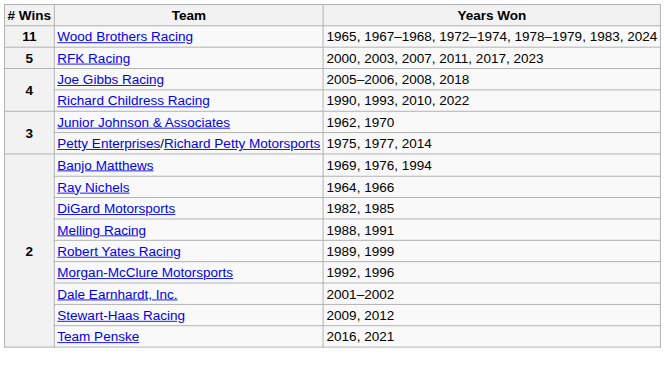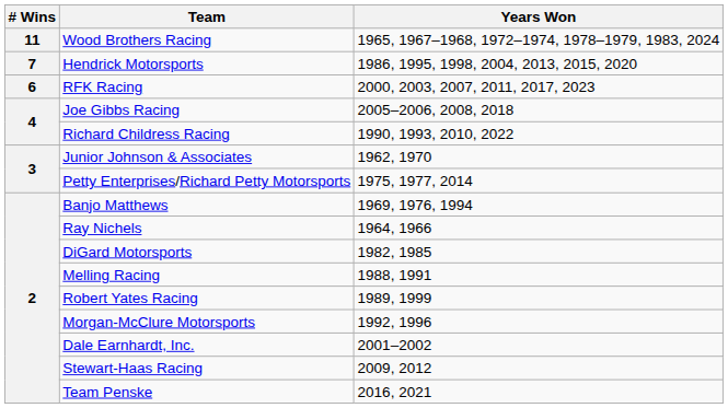 <table class="wikitable" style="font-size: 95%;">
 <tr>
 <th># Wins</th>
 <th>Team</th>
 <th>Years Won</th>
 </tr>
 <tr>
 <th>11</th>
 <td><a href='#'>Wood Brothers Racing</a></td>
 <td>1965, 1967–1968, 1972–1974, 1978–1979, 1983, 2024</td>
 </tr>
 <tr>
-<th>5</th>
+<th>7</th>
+<td><a href='#'>Hendrick Motorsports</a></td>
+<td>1986, 1995, 1998, 2004, 2013, 2015, 2020</td>
+</tr>
+<tr>
+<th>6</th>
 <td><a href='#'>RFK Racing</a></td>
 <td>2000, 2003, 2007, 2011, 2017, 2023</td>
 </tr>
 <tr>
 <th rowspan="2">4</th>
 <td><a href='#'>Joe Gibbs Racing</a></td>
 <td>2005–2006, 2008, 2018</td>
 </tr>
 <tr>
 <td><a href='#'>Richard Childress Racing</a></td>
 <td>1990, 1993, 2010, 2022</td>
 </tr>
 <tr>
 <th rowspan="2">3</th>
 <td><a href='#'>Junior Johnson & Associates</a></td>
 <td>1962, 1970</td>
 </tr>
 <tr>
 <td><a href='#'>Petty Enterprises</a>/<a href='#'>Richard Petty Motorsports</a></td>
 <td>1975, 1977, 2014</td>
 </tr>
 <tr>
 <th rowspan="10">2</th>
 <td><a href='#'>Banjo Matthews</a></td>
 <td>1969, 1976, 1994</td>
 </tr>
 <tr>
 <td><a href='#'>Ray Nichels</a></td>
 <td>1964, 1966</td>
 </tr>
 <tr>
 <td><a href='#'>DiGard Motorsports</a></td>
 <td>1982, 1985</td>
 </tr>
 <tr>
 <td><a href='#'>Melling Racing</a></td>
 <td>1988, 1991</td>
 </tr>
 <tr>
 <td><a href='#'>Robert Yates Racing</a></td>
 <td>1989, 1999</td>
 </tr>
 <tr>
 <td><a href='#'>Morgan-McClure Motorsports</a></td>
 <td>1992, 1996</td>
 </tr>
 <tr>
 <td><a href='#'>Dale Earnhardt, Inc.</a></td>
 <td>2001–2002</td>
 </tr>
 <tr>
 <td><a href='#'>Stewart-Haas Racing</a></td>
 <td>2009, 2012</td>
 </tr>
 <tr>
 <td><a href='#'>Team Penske</a></td>
 <td>2016, 2021</td>
 </tr>
 </table>
